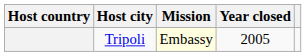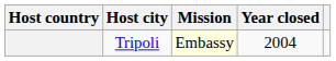 <table class="wikitable plainrowheaders" style="text-align:center;">
 <tr>
 <th scope="col">Host country</th>
 <th scope="col">Host city</th>
 <th scope="col">Mission</th>
 <th scope="col">Year closed</th>
 <th scope="col"></th>
 </tr>
 <tr>
 <th scope="row"></th>
 <td><a href='#'>Tripoli</a></td>
 <td style="background: lightyellow;">Embassy</td>
-<td>2005</td>
+<td>2004</td>
 <td></td>
 </tr>
 </table>
